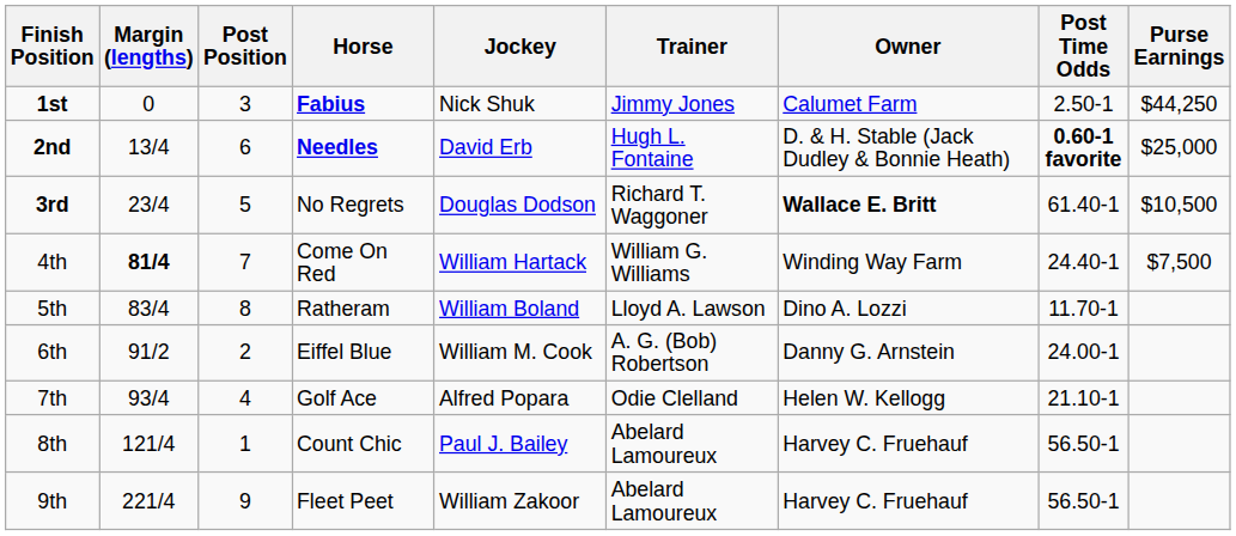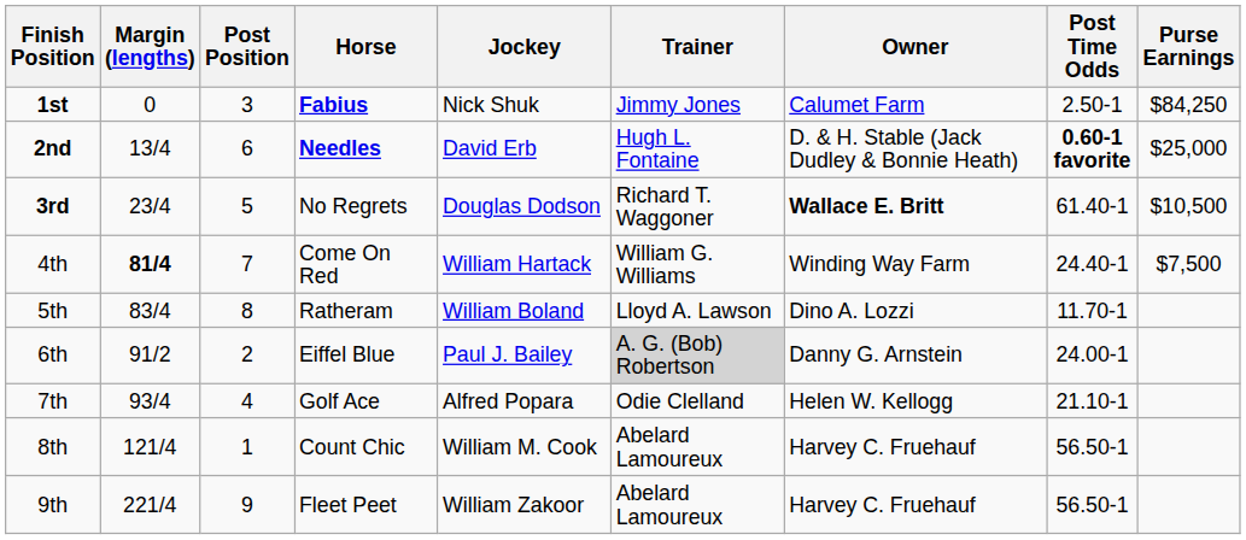 <table class="wikitable sortable" | border="2" cellpadding="1" style="border-collapse: collapse; font-size:90%">
 <tr>
 <th width="45px">Finish <br> Position</th>
 <th width="45px">Margin<br> <span>(<a href='#'>lengths</a>)</span></th>
 <th width="40px">Post <br> Position</th>
 <th width="90px">Horse</th>
 <th width="110px">Jockey</th>
 <th width="110px">Trainer</th>
 <th width="170px">Owner</th>
 <th width="55px">Post Time <br> Odds</th>
 <th width="60px">Purse <br> Earnings</th>
 </tr>
 <tr>
 <td align=center><strong>1<span>st</span></strong></td>
 <td align=center>0</td>
 <td align=center>3</td>
 <td><strong><a href='#'>Fabius</a></strong></td>
 <td>Nick Shuk</td>
 <td><a href='#'>Jimmy Jones</a></td>
 <td><a href='#'>Calumet Farm</a></td>
 <td align=center>2.50-1</td>
-<td align=center>$44,250</td>
+<td align=center>$84,250</td>
 </tr>
 <tr>
 <td align=center><strong>2<span>nd</span></strong></td>
 <td align=center>1<span>3/4</span></td>
 <td align=center>6</td>
 <td><strong><a href='#'>Needles</a></strong></td>
 <td><a href='#'>David Erb</a></td>
 <td><a href='#'>Hugh L. Fontaine</a></td>
 <td>D. & H. Stable (Jack Dudley & Bonnie Heath)</td>
 <td align=center><strong>0.60-1</strong> <br><strong><span>favorite</span></strong></td>
 <td align=center>$25,000</td>
 </tr>
 <tr>
 <td align=center><strong>3<span>rd</span></strong></td>
 <td align=center>2<span>3/4</span></td>
 <td align=center>5</td>
 <td>No Regrets</td>
 <td><a href='#'>Douglas Dodson</a></td>
 <td>Richard T. Waggoner</td>
 <td><strong>Wallace E. Britt</strong></td>
 <td align=center>61.40-1</td>
 <td align=center>$10,500</td>
 </tr>
 <tr>
 <td align=center>4<span>th</span></td>
 <td align=center><strong>8<span>1/4</span></strong></td>
 <td align=center>7</td>
 <td>Come On Red</td>
 <td><a href='#'>William Hartack</a></td>
 <td>William G. Williams</td>
 <td>Winding Way Farm</td>
 <td align=center>24.40-1</td>
 <td align=center>$7,500</td>
 </tr>
 <tr>
 <td align=center>5<span>th</span></td>
 <td align=center>8<span>3/4</span></td>
 <td align=center>8</td>
 <td>Ratheram</td>
 <td><a href='#'>William Boland</a></td>
 <td>Lloyd A. Lawson</td>
 <td>Dino A. Lozzi</td>
 <td align=center>11.70-1</td>
 <td align=center></td>
 </tr>
 <tr>
 <td align=center>6<span>th</span></td>
 <td align=center>9<span>1/2</span></td>
 <td align=center>2</td>
 <td>Eiffel Blue</td>
-<td>William M. Cook</td>
-<td>A. G. (Bob) Robertson</td>
+<td><a href='#'>Paul J. Bailey</a></td>
+<td style="background: lightgrey;">A. G. (Bob) Robertson</td>
 <td>Danny G. Arnstein</td>
 <td align=center>24.00-1</td>
 <td></td>
 </tr>
 <tr>
 <td align=center>7<span>th</span></td>
 <td align=center>9<span>3/4</span></td>
 <td align=center>4</td>
 <td>Golf Ace</td>
 <td>Alfred Popara</td>
 <td>Odie Clelland</td>
 <td>Helen W. Kellogg</td>
 <td align=center>21.10-1</td>
 <td></td>
 </tr>
 <tr>
 <td align=center>8<span>th</span></td>
 <td align=center>12<span>1/4</span></td>
 <td align=center>1</td>
 <td>Count Chic</td>
-<td><a href='#'>Paul J. Bailey</a></td>
+<td>William M. Cook</td>
 <td>Abelard Lamoureux</td>
 <td>Harvey C. Fruehauf</td>
 <td align=center>56.50-1</td>
 <td></td>
 </tr>
 <tr>
 <td align=center>9<span>th</span></td>
 <td align=center>22<span>1/4</span></td>
 <td align=center>9</td>
 <td>Fleet Peet</td>
 <td>William Zakoor</td>
 <td>Abelard Lamoureux</td>
 <td>Harvey C. Fruehauf</td>
 <td align=center>56.50-1</td>
 <td></td>
 </tr>
 </table>
